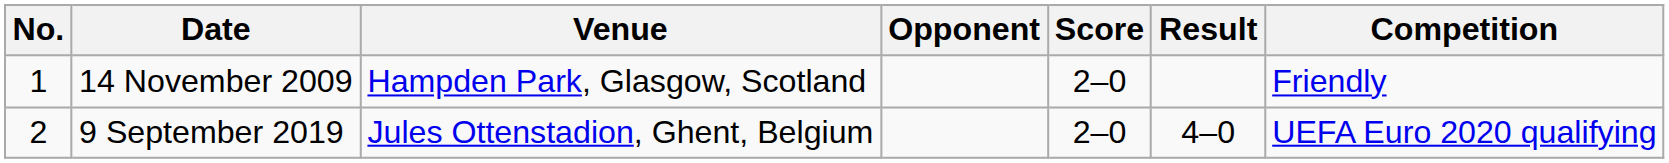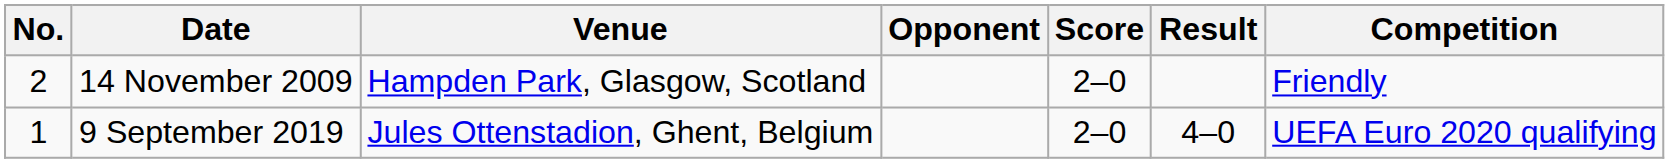 <table class="wikitable sortable">
 <tr>
 <th>No.</th>
 <th>Date</th>
 <th>Venue</th>
 <th>Opponent</th>
 <th>Score</th>
 <th>Result</th>
 <th>Competition</th>
 </tr>
 <tr>
-<td align="center">1</td>
+<td align="center">2</td>
 <td>14 November 2009</td>
 <td><a href='#'>Hampden Park</a>, Glasgow, Scotland</td>
 <td></td>
 <td align="center">2–0</td>
 <td></td>
 <td><a href='#'>Friendly</a></td>
 </tr>
 <tr>
-<td align="center">2</td>
+<td align="center">1</td>
 <td>9 September 2019</td>
 <td><a href='#'>Jules Ottenstadion</a>, Ghent, Belgium</td>
 <td></td>
 <td align="center">2–0</td>
 <td align="center">4–0</td>
 <td><a href='#'>UEFA Euro 2020 qualifying</a></td>
 </tr>
 </table>
